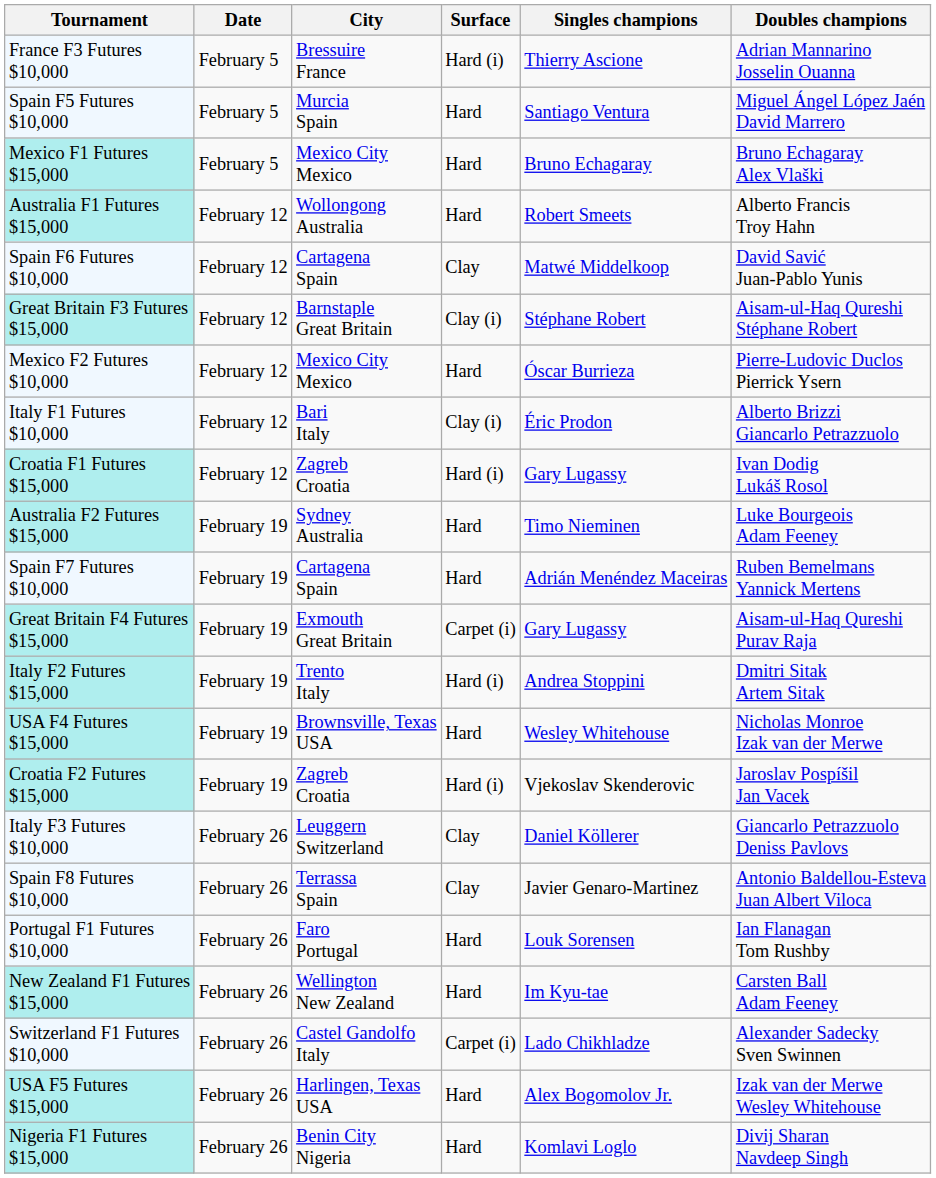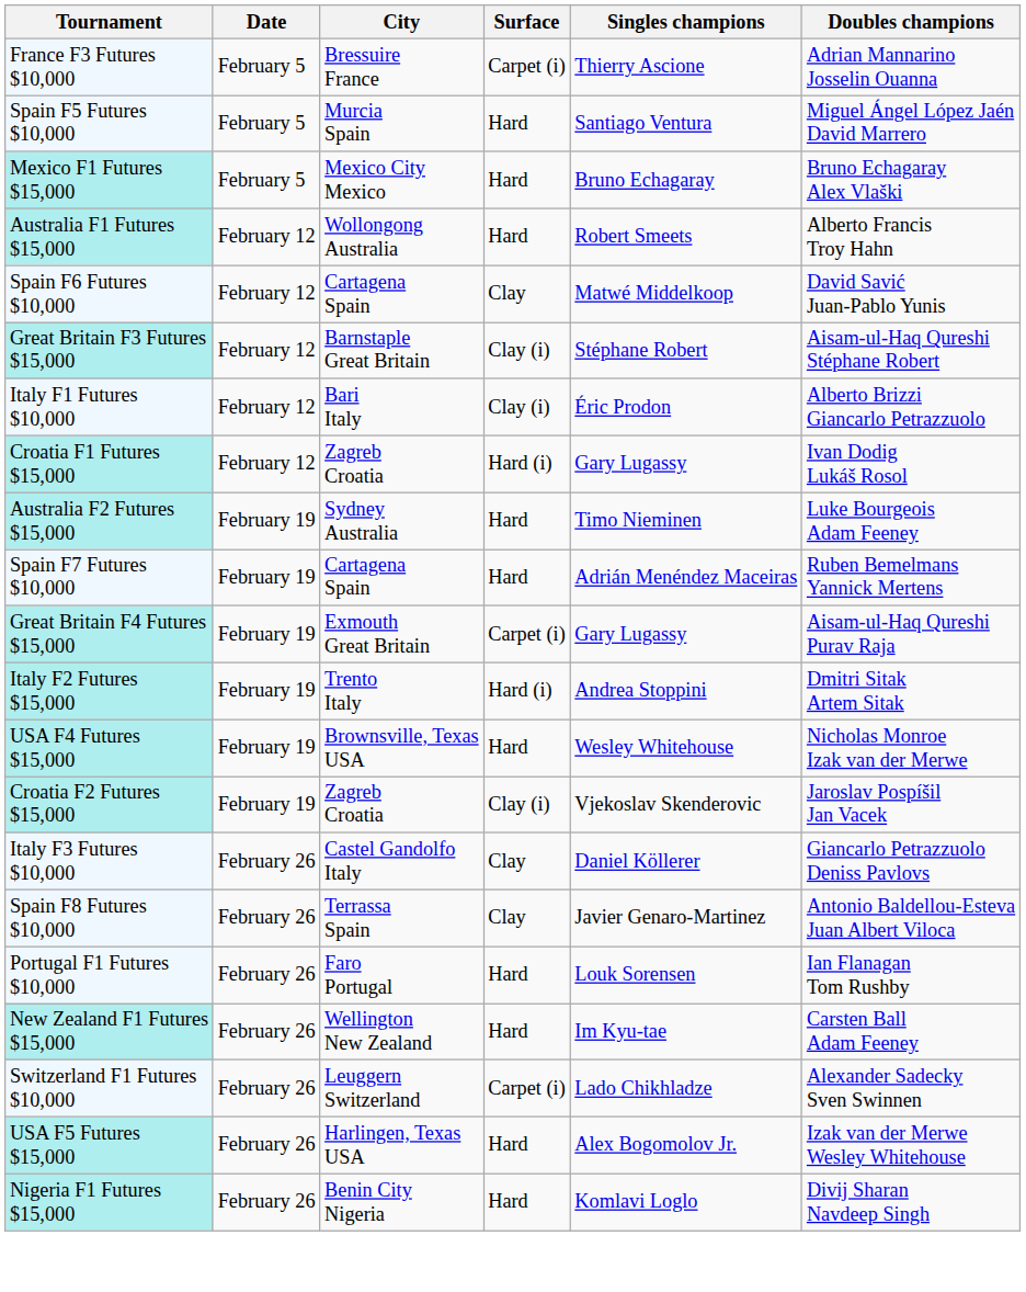 <table class="sortable wikitable" style="font-size:90%">
 <tr>
 <th>Tournament</th>
 <th>Date</th>
 <th>City</th>
 <th>Surface</th>
 <th>Singles champions</th>
 <th>Doubles champions</th>
 </tr>
 <tr>
 <td style="background:#f0f8ff;">France F3 Futures<br>$10,000</td>
 <td>February 5</td>
 <td><a href='#'>Bressuire</a><br>France</td>
-<td>Hard (i)</td>
+<td>Carpet (i)</td>
 <td> <a href='#'>Thierry Ascione</a></td>
 <td> <a href='#'>Adrian Mannarino</a><br> <a href='#'>Josselin Ouanna</a></td>
 </tr>
 <tr>
 <td style="background:#f0f8ff;">Spain F5 Futures<br>$10,000</td>
 <td>February 5</td>
 <td><a href='#'>Murcia</a><br>Spain</td>
 <td>Hard</td>
 <td> <a href='#'>Santiago Ventura</a></td>
 <td> <a href='#'>Miguel Ángel López Jaén</a><br> <a href='#'>David Marrero</a></td>
 </tr>
 <tr>
 <td style="background:#afeeee;">Mexico F1 Futures<br>$15,000</td>
 <td>February 5</td>
 <td><a href='#'>Mexico City</a><br>Mexico</td>
 <td>Hard</td>
 <td> <a href='#'>Bruno Echagaray</a></td>
 <td> <a href='#'>Bruno Echagaray</a><br> <a href='#'>Alex Vlaški</a></td>
 </tr>
 <tr>
 <td style="background:#afeeee;">Australia F1 Futures<br>$15,000</td>
 <td>February 12</td>
 <td><a href='#'>Wollongong</a><br>Australia</td>
 <td>Hard</td>
 <td> <a href='#'>Robert Smeets</a></td>
 <td> Alberto Francis<br> Troy Hahn</td>
 </tr>
 <tr>
 <td style="background:#f0f8ff;">Spain F6 Futures<br>$10,000</td>
 <td>February 12</td>
 <td><a href='#'>Cartagena</a><br>Spain</td>
 <td>Clay</td>
 <td> <a href='#'>Matwé Middelkoop</a></td>
 <td> <a href='#'>David Savić</a><br> Juan-Pablo Yunis</td>
 </tr>
 <tr>
 <td style="background:#afeeee;">Great Britain F3 Futures<br>$15,000</td>
 <td>February 12</td>
 <td><a href='#'>Barnstaple</a><br>Great Britain</td>
 <td>Clay (i)</td>
 <td> <a href='#'>Stéphane Robert</a></td>
 <td> <a href='#'>Aisam-ul-Haq Qureshi</a><br> <a href='#'>Stéphane Robert</a></td>
-</tr>
-<tr>
-<td style="background:#f0f8ff;">Mexico F2 Futures<br>$10,000</td>
-<td>February 12</td>
-<td><a href='#'>Mexico City</a><br>Mexico</td>
-<td>Hard</td>
-<td> <a href='#'>Óscar Burrieza</a></td>
-<td> <a href='#'>Pierre-Ludovic Duclos</a><br> Pierrick Ysern</td>
 </tr>
 <tr>
 <td style="background:#f0f8ff;">Italy F1 Futures<br>$10,000</td>
 <td>February 12</td>
 <td><a href='#'>Bari</a><br>Italy</td>
 <td>Clay (i)</td>
 <td> <a href='#'>Éric Prodon</a></td>
 <td> <a href='#'>Alberto Brizzi</a><br> <a href='#'>Giancarlo Petrazzuolo</a></td>
 </tr>
 <tr>
 <td style="background:#afeeee;">Croatia F1 Futures<br>$15,000</td>
 <td>February 12</td>
 <td><a href='#'>Zagreb</a><br>Croatia</td>
 <td>Hard (i)</td>
 <td> <a href='#'>Gary Lugassy</a></td>
 <td> <a href='#'>Ivan Dodig</a><br> <a href='#'>Lukáš Rosol</a></td>
 </tr>
 <tr>
 <td style="background:#afeeee;">Australia F2 Futures<br>$15,000</td>
 <td>February 19</td>
 <td><a href='#'>Sydney</a><br>Australia</td>
 <td>Hard</td>
 <td> <a href='#'>Timo Nieminen</a></td>
 <td> <a href='#'>Luke Bourgeois</a><br> <a href='#'>Adam Feeney</a></td>
 </tr>
 <tr>
 <td style="background:#f0f8ff;">Spain F7 Futures<br>$10,000</td>
 <td>February 19</td>
 <td><a href='#'>Cartagena</a><br>Spain</td>
 <td>Hard</td>
 <td> <a href='#'>Adrián Menéndez Maceiras</a></td>
 <td> <a href='#'>Ruben Bemelmans</a><br> <a href='#'>Yannick Mertens</a></td>
 </tr>
 <tr>
 <td style="background:#afeeee;">Great Britain F4 Futures<br>$15,000</td>
 <td>February 19</td>
 <td><a href='#'>Exmouth</a><br>Great Britain</td>
 <td>Carpet (i)</td>
 <td> <a href='#'>Gary Lugassy</a></td>
 <td> <a href='#'>Aisam-ul-Haq Qureshi</a><br> <a href='#'>Purav Raja</a></td>
 </tr>
 <tr>
 <td style="background:#afeeee;">Italy F2 Futures<br>$15,000</td>
 <td>February 19</td>
 <td><a href='#'>Trento</a><br>Italy</td>
 <td>Hard (i)</td>
 <td> <a href='#'>Andrea Stoppini</a></td>
 <td> <a href='#'>Dmitri Sitak</a><br> <a href='#'>Artem Sitak</a></td>
 </tr>
 <tr>
 <td style="background:#afeeee;">USA F4 Futures<br>$15,000</td>
 <td>February 19</td>
 <td><a href='#'>Brownsville, Texas</a><br>USA</td>
 <td>Hard</td>
 <td> <a href='#'>Wesley Whitehouse</a></td>
 <td> <a href='#'>Nicholas Monroe</a><br> <a href='#'>Izak van der Merwe</a></td>
 </tr>
 <tr>
 <td style="background:#afeeee;">Croatia F2 Futures<br>$15,000</td>
 <td>February 19</td>
 <td><a href='#'>Zagreb</a><br>Croatia</td>
-<td>Hard (i)</td>
+<td>Clay (i)</td>
 <td> Vjekoslav Skenderovic</td>
 <td> <a href='#'>Jaroslav Pospíšil</a><br> <a href='#'>Jan Vacek</a></td>
 </tr>
 <tr>
 <td style="background:#f0f8ff;">Italy F3 Futures<br>$10,000</td>
 <td>February 26</td>
-<td><a href='#'>Leuggern</a><br>Switzerland</td>
+<td><a href='#'>Castel Gandolfo</a><br>Italy</td>
 <td>Clay</td>
 <td> <a href='#'>Daniel Köllerer</a></td>
 <td> <a href='#'>Giancarlo Petrazzuolo</a><br> <a href='#'>Deniss Pavlovs</a></td>
 </tr>
 <tr>
 <td style="background:#f0f8ff;">Spain F8 Futures<br>$10,000</td>
 <td>February 26</td>
 <td><a href='#'>Terrassa</a><br>Spain</td>
 <td>Clay</td>
 <td> Javier Genaro-Martinez</td>
 <td> <a href='#'>Antonio Baldellou-Esteva</a><br> <a href='#'>Juan Albert Viloca</a></td>
 </tr>
 <tr>
 <td style="background:#f0f8ff;">Portugal F1 Futures<br>$10,000</td>
 <td>February 26</td>
 <td><a href='#'>Faro</a><br>Portugal</td>
 <td>Hard</td>
 <td> <a href='#'>Louk Sorensen</a></td>
 <td> <a href='#'>Ian Flanagan</a><br> Tom Rushby</td>
 </tr>
 <tr>
 <td style="background:#afeeee;">New Zealand F1 Futures<br>$15,000</td>
 <td>February 26</td>
 <td><a href='#'>Wellington</a><br>New Zealand</td>
 <td>Hard</td>
 <td> <a href='#'>Im Kyu-tae</a></td>
 <td> <a href='#'>Carsten Ball</a><br> <a href='#'>Adam Feeney</a></td>
 </tr>
 <tr>
 <td style="background:#f0f8ff;">Switzerland F1 Futures<br>$10,000</td>
 <td>February 26</td>
-<td><a href='#'>Castel Gandolfo</a><br>Italy</td>
+<td><a href='#'>Leuggern</a><br>Switzerland</td>
 <td>Carpet (i)</td>
 <td> <a href='#'>Lado Chikhladze</a></td>
 <td> <a href='#'>Alexander Sadecky</a><br> Sven Swinnen</td>
 </tr>
 <tr>
 <td style="background:#afeeee;">USA F5 Futures<br>$15,000</td>
 <td>February 26</td>
 <td><a href='#'>Harlingen, Texas</a><br>USA</td>
 <td>Hard</td>
 <td> <a href='#'>Alex Bogomolov Jr.</a></td>
 <td> <a href='#'>Izak van der Merwe</a><br> <a href='#'>Wesley Whitehouse</a></td>
 </tr>
 <tr>
 <td style="background:#afeeee;">Nigeria F1 Futures<br>$15,000</td>
 <td>February 26</td>
 <td><a href='#'>Benin City</a><br>Nigeria</td>
 <td>Hard</td>
 <td> <a href='#'>Komlavi Loglo</a></td>
 <td> <a href='#'>Divij Sharan</a><br> <a href='#'>Navdeep Singh</a></td>
 </tr>
 </table>
